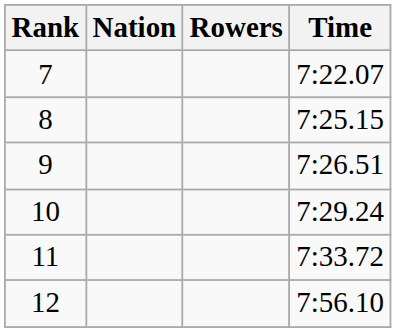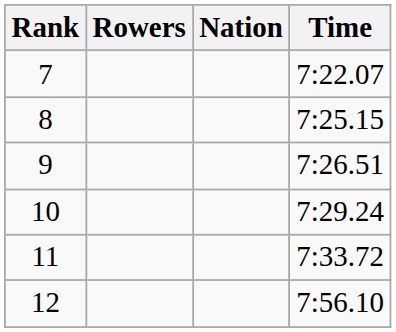 <table class="wikitable sortable" style="text-align:center">
 <tr>
 <th>Rank</th>
+<th>Rowers</th>
 <th>Nation</th>
-<th>Rowers</th>
 <th>Time</th>
 </tr>
 <tr>
 <td>7</td>
+<td align=left data-sort-value="Snep-Bălan, Doina Liliana"></td>
 <td align=left></td>
-<td align=left data-sort-value="Snep-Bălan, Doina Liliana"></td>
 <td>7:22.07</td>
 </tr>
 <tr>
 <td>8</td>
+<td align=left data-sort-value="Motrechko, Hanna"></td>
 <td align=left></td>
-<td align=left data-sort-value="Motrechko, Hanna"></td>
 <td>7:25.15</td>
 </tr>
 <tr>
 <td>9</td>
+<td align=left data-sort-value="Ota, Nobuko"></td>
 <td align=left></td>
-<td align=left data-sort-value="Ota, Nobuko"></td>
 <td>7:26.51</td>
 </tr>
 <tr>
 <td>10</td>
+<td align=left data-sort-value="Lastakauskaitė, Violeta"></td>
 <td align=left></td>
-<td align=left data-sort-value="Lastakauskaitė, Violeta"></td>
 <td>7:29.24</td>
 </tr>
 <tr>
 <td>11</td>
+<td align=left data-sort-value="Sastapa, Liene"></td>
 <td align=left></td>
-<td align=left data-sort-value="Sastapa, Liene"></td>
 <td>7:33.72</td>
 </tr>
 <tr>
 <td>12</td>
+<td align=left data-sort-value="Gibson, Margaret"></td>
 <td align=left></td>
-<td align=left data-sort-value="Gibson, Margaret"></td>
 <td>7:56.10</td>
 </tr>
 </table>
